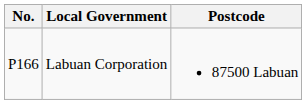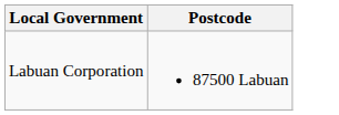 <table class="wikitable">
 <tr>
-<th>No.</th>
 <th>Local Government</th>
 <th>Postcode</th>
 </tr>
 <tr>
-<td>P166</td>
 <td>Labuan Corporation</td>
 <td><br><ul><li>87500 Labuan</li></ul></td>
 </tr>
 </table>
